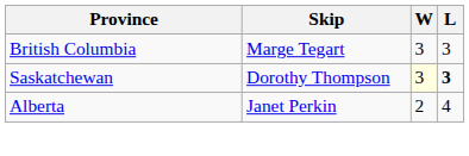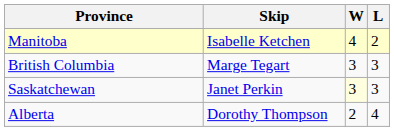 <table class="wikitable">
 <tr>
 <th bgcolor="#efefef" width="200">Province</th>
 <th bgcolor="#efefef" width="140">Skip</th>
 <th bgcolor="#efefef" width="15">W</th>
 <th bgcolor="#efefef" width="15">L</th>
+</tr>
+<tr bgcolor=#ffffcc>
+<td><a href='#'>Manitoba</a></td>
+<td><a href='#'>Isabelle Ketchen</a></td>
+<td>4</td>
+<td>2</td>
 </tr>
 <tr>
 <td><a href='#'>British Columbia</a></td>
 <td><a href='#'>Marge Tegart</a></td>
 <td>3</td>
 <td>3</td>
 </tr>
 <tr>
 <td><a href='#'>Saskatchewan</a></td>
-<td><a href='#'>Dorothy Thompson</a></td>
+<td><a href='#'>Janet Perkin</a></td>
 <td style="background: lightyellow;">3</td>
-<td><strong>3</strong></td>
+<td>3</td>
 </tr>
 <tr>
 <td><a href='#'>Alberta</a></td>
-<td><a href='#'>Janet Perkin</a></td>
+<td><a href='#'>Dorothy Thompson</a></td>
 <td>2</td>
 <td>4</td>
 </tr>
 </table>
